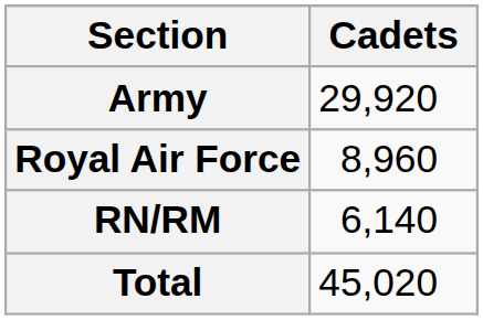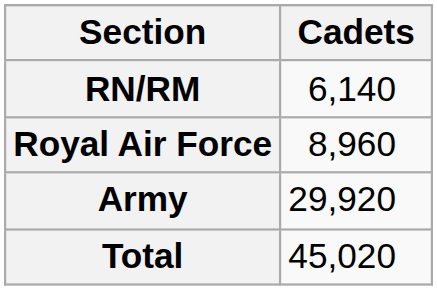 <table class="wikitable">
 <tr>
 </tr>
 <tr>
 <th scope="col">Section</th>
 <th scope="col">Cadets</th>
 </tr>
 <tr>
-<th scope="row">Army</th>
-<td style="text-align: right; padding-right: 1em;">29,920</td>
+<th scope="row">RN/RM</th>
+<td style="text-align: right; padding-right: 1em;">6,140</td>
 </tr>
 <tr>
 <th scope="row">Royal Air Force</th>
 <td style="text-align: right; padding-right: 1em;">8,960</td>
 </tr>
 <tr>
-<th scope="row">RN/RM</th>
-<td style="text-align: right; padding-right: 1em;">6,140</td>
+<th scope="row">Army</th>
+<td style="text-align: right; padding-right: 1em;">29,920</td>
 </tr>
 <tr>
 <th scope="row">Total</th>
 <td style="text-align: right; padding-right: 1em;">45,020</td>
 </tr>
 </table>
